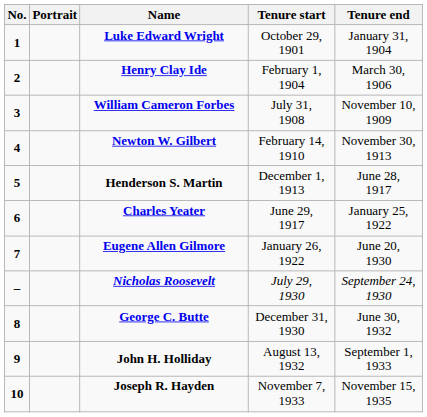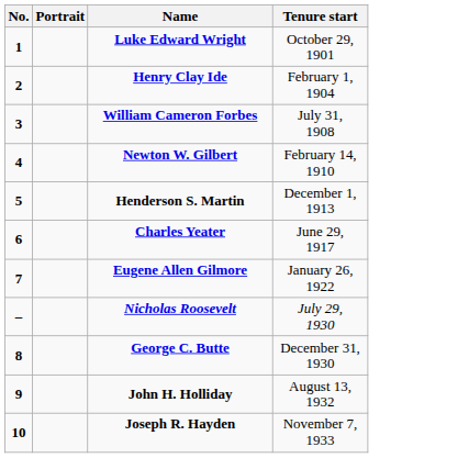 <table class="wikitable" style="text-align:center" |>
 <tr>
 <th>No.</th>
 <th>Portrait</th>
 <th width="200px">Name</th>
 <th width="100px">Tenure start</th>
-<th width="100px">Tenure end</th>
 </tr>
 <tr>
 <td><strong>1</strong></td>
 <td></td>
 <td><strong><a href='#'>Luke Edward Wright</a></strong><br><br></td>
 <td>October 29,<br>1901</td>
-<td>January 31,<br>1904</td>
 </tr>
 <tr>
 <td><strong>2</strong></td>
 <td></td>
 <td><strong><a href='#'>Henry Clay Ide</a></strong><br><br></td>
 <td>February 1,<br>1904</td>
-<td>March 30,<br>1906</td>
 </tr>
 <tr>
 <td><strong>3</strong></td>
 <td></td>
 <td><strong><a href='#'>William Cameron Forbes</a></strong><br><br></td>
 <td>July 31,<br>1908</td>
-<td>November 10,<br>1909</td>
 </tr>
 <tr>
 <td><strong>4</strong></td>
 <td></td>
 <td><strong><a href='#'>Newton W. Gilbert</a></strong><br><br></td>
 <td>February 14,<br>1910</td>
-<td>November 30,<br>1913</td>
 </tr>
 <tr>
 <td><strong>5</strong></td>
 <td></td>
 <td><strong>Henderson S. Martin</strong><br></td>
 <td>December 1,<br>1913</td>
-<td>June 28,<br>1917</td>
 </tr>
 <tr>
 <td><strong>6</strong></td>
 <td></td>
 <td><strong><a href='#'>Charles Yeater</a></strong><br><br></td>
 <td>June 29,<br>1917</td>
-<td>January 25,<br>1922</td>
 </tr>
 <tr>
 <td><strong>7</strong></td>
 <td></td>
 <td><strong><a href='#'>Eugene Allen Gilmore</a></strong><br><br></td>
 <td>January 26,<br>1922</td>
-<td>June 20,<br>1930</td>
 </tr>
 <tr>
 <td><strong>–</strong></td>
 <td></td>
 <td><a href='#'><strong><em>Nicholas Roosevelt</em></strong></a><em><br></em><br></td>
 <td><em>July 29,<br>1930</em></td>
-<td><em>September 24,<br>1930</em></td>
 </tr>
 <tr>
 <td><strong>8</strong></td>
 <td></td>
 <td><strong><a href='#'>George C. Butte</a></strong><br><br></td>
 <td>December 31,<br>1930</td>
-<td>June 30,<br>1932</td>
 </tr>
 <tr>
 <td><strong>9</strong></td>
 <td></td>
 <td><strong>John H. Holliday</strong><br></td>
 <td>August 13,<br>1932</td>
-<td>September 1,<br>1933</td>
 </tr>
 <tr>
 <td><strong>10</strong></td>
 <td></td>
 <td><strong>Joseph R. Hayden</strong><br><br></td>
 <td>November 7,<br>1933</td>
-<td>November 15,<br>1935</td>
 </tr>
 </table>
